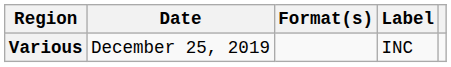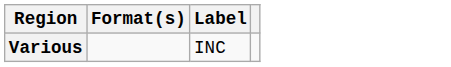 <table class="wikitable plainrowheaders">
 <tr>
 <th scope="col">Region</th>
-<th scope="col">Date</th>
 <th scope="col">Format(s)</th>
 <th scope="col">Label</th>
 <th scope="col"></th>
 </tr>
 <tr>
 <th scope="row">Various</th>
-<td>December 25, 2019</td>
 <td></td>
 <td>INC</td>
 <td style="text-align:center;"></td>
 </tr>
 </table>
